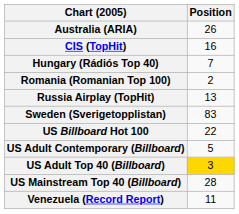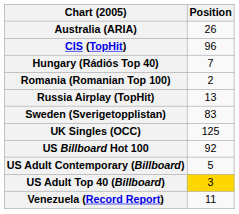 <table class="wikitable sortable plainrowheaders" style="text-align:center">
 <tr>
 <th>Chart (2005)</th>
 <th>Position</th>
 </tr>
 <tr>
 <th scope="row">Australia (ARIA)</th>
 <td>26</td>
 </tr>
 <tr>
 <th scope="row"><a href='#'>CIS</a> (<a href='#'>TopHit</a>)</th>
-<td>16</td>
+<td>96</td>
 </tr>
 <tr>
 <th scope="row">Hungary (Rádiós Top 40)</th>
 <td>7</td>
 </tr>
 <tr>
 <th scope="row">Romania (Romanian Top 100)</th>
 <td>2</td>
 </tr>
 <tr>
 <th scope="row">Russia Airplay (TopHit)</th>
 <td>13</td>
 </tr>
 <tr>
 <th scope="row">Sweden (Sverigetopplistan)</th>
 <td>83</td>
 </tr>
 <tr>
+<th scope="row">UK Singles (OCC)</th>
+<td>125</td>
+</tr>
+<tr>
 <th scope="row">US <em>Billboard</em> Hot 100</th>
-<td>22</td>
+<td>92</td>
 </tr>
 <tr>
 <th scope="row">US Adult Contemporary (<em>Billboard</em>)</th>
 <td>5</td>
 </tr>
 <tr>
 <th scope="row">US Adult Top 40 (<em>Billboard</em>)</th>
 <td style="background: gold;">3</td>
 </tr>
 <tr>
-<th scope="row">US Mainstream Top 40 (<em>Billboard</em>)</th>
-<td>28</td>
-</tr>
-<tr>
 <th scope="row">Venezuela (<a href='#'>Record Report</a>)</th>
 <td>11</td>
 </tr>
 </table>
